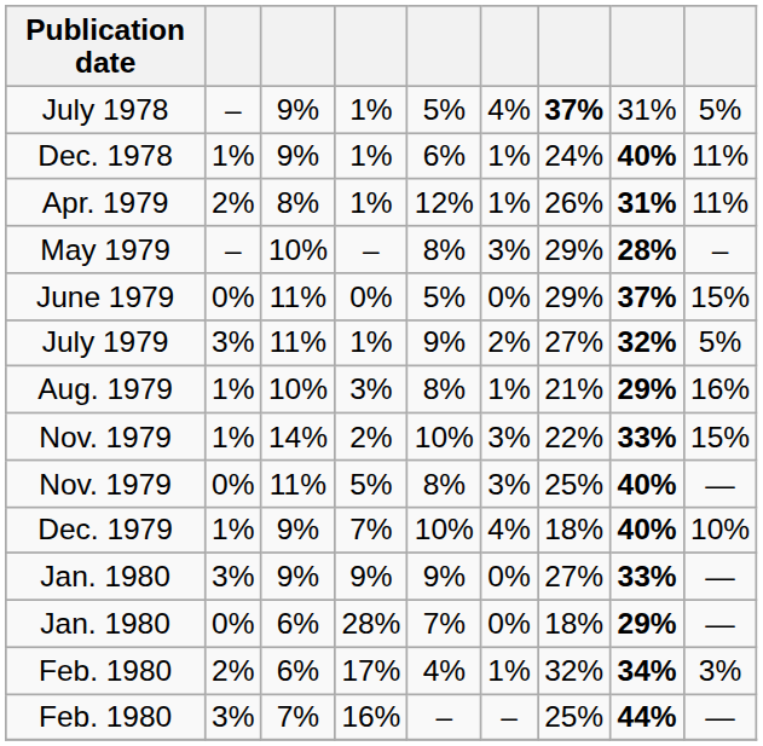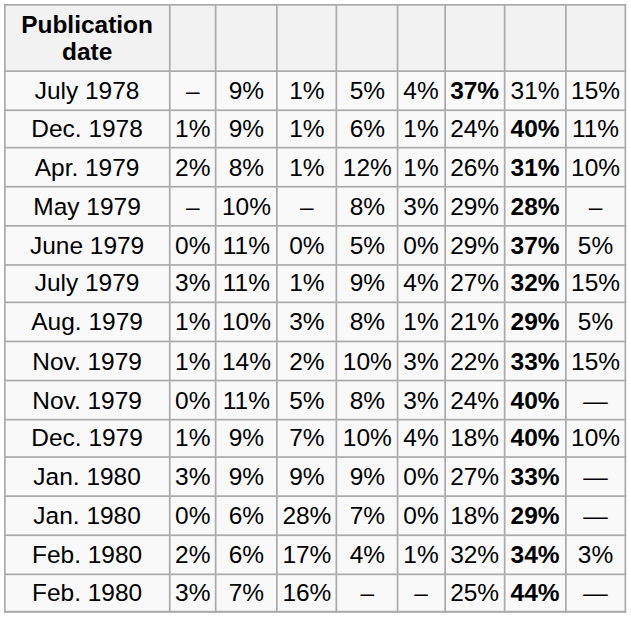 <table class="wikitable sortable" style="font-size:90%;text-align:center;">
 <tr>
 <th style="width:90px;">Publication date</th>
 <th></th>
 <th></th>
 <th></th>
 <th></th>
 <th></th>
 <th></th>
 <th></th>
 <th></th>
 </tr>
 <tr>
 <td>July 1978</td>
 <td>–</td>
 <td>9%</td>
 <td>1%</td>
 <td>5%</td>
 <td>4%</td>
 <td><strong>37%</strong></td>
 <td>31%</td>
-<td>5%</td>
+<td>15%</td>
 </tr>
 <tr>
 <td>Dec. 1978</td>
 <td>1%</td>
 <td>9%</td>
 <td>1%</td>
 <td>6%</td>
 <td>1%</td>
 <td>24%</td>
 <td><strong>40%</strong></td>
 <td>11%</td>
 </tr>
 <tr>
 <td>Apr. 1979</td>
 <td>2%</td>
 <td>8%</td>
 <td>1%</td>
 <td>12%</td>
 <td>1%</td>
 <td>26%</td>
 <td><strong>31%</strong></td>
-<td>11%</td>
+<td>10%</td>
 </tr>
 <tr>
 <td>May 1979</td>
 <td>–</td>
 <td>10%</td>
 <td>–</td>
 <td>8%</td>
 <td>3%</td>
 <td>29%</td>
 <td><strong>28%</strong></td>
 <td>–</td>
 </tr>
 <tr>
 <td>June 1979</td>
 <td>0%</td>
 <td>11%</td>
 <td>0%</td>
 <td>5%</td>
 <td>0%</td>
 <td>29%</td>
 <td><strong>37%</strong></td>
-<td>15%</td>
+<td>5%</td>
 </tr>
 <tr>
 <td>July 1979</td>
 <td>3%</td>
 <td>11%</td>
 <td>1%</td>
 <td>9%</td>
-<td>2%</td>
+<td>4%</td>
 <td>27%</td>
 <td><strong>32%</strong></td>
-<td>5%</td>
+<td>15%</td>
 </tr>
 <tr>
 <td>Aug. 1979</td>
 <td>1%</td>
 <td>10%</td>
 <td>3%</td>
 <td>8%</td>
 <td>1%</td>
 <td>21%</td>
 <td><strong>29%</strong></td>
-<td>16%</td>
+<td>5%</td>
 </tr>
 <tr>
 <td>Nov. 1979</td>
 <td>1%</td>
 <td>14%</td>
 <td>2%</td>
 <td>10%</td>
 <td>3%</td>
 <td>22%</td>
 <td><strong>33%</strong></td>
 <td>15%</td>
 </tr>
 <tr>
 <td>Nov. 1979</td>
 <td>0%</td>
 <td>11%</td>
 <td>5%</td>
 <td>8%</td>
 <td>3%</td>
-<td>25%</td>
+<td>24%</td>
 <td><strong>40%</strong></td>
 <td>—</td>
 </tr>
 <tr>
 <td>Dec. 1979</td>
 <td>1%</td>
 <td>9%</td>
 <td>7%</td>
 <td>10%</td>
 <td>4%</td>
 <td>18%</td>
 <td><strong>40%</strong></td>
 <td>10%</td>
 </tr>
 <tr>
 <td>Jan. 1980</td>
 <td>3%</td>
 <td>9%</td>
 <td>9%</td>
 <td>9%</td>
 <td>0%</td>
 <td>27%</td>
 <td><strong>33%</strong></td>
 <td>—</td>
 </tr>
 <tr>
 <td>Jan. 1980</td>
 <td>0%</td>
 <td>6%</td>
 <td>28%</td>
 <td>7%</td>
 <td>0%</td>
 <td>18%</td>
 <td><strong>29%</strong></td>
 <td>—</td>
 </tr>
 <tr>
 <td>Feb. 1980</td>
 <td>2%</td>
 <td>6%</td>
 <td>17%</td>
 <td>4%</td>
 <td>1%</td>
 <td>32%</td>
 <td><strong>34%</strong></td>
 <td>3%</td>
 </tr>
 <tr>
 <td>Feb. 1980</td>
 <td>3%</td>
 <td>7%</td>
 <td>16%</td>
 <td>–</td>
 <td>–</td>
 <td>25%</td>
 <td><strong>44%</strong></td>
 <td>—</td>
 </tr>
 <tr>
 </tr>
 </table>
